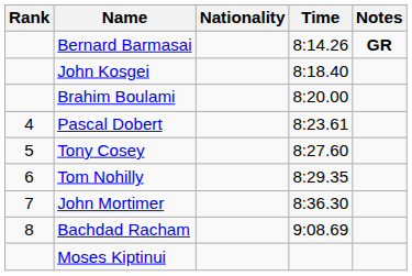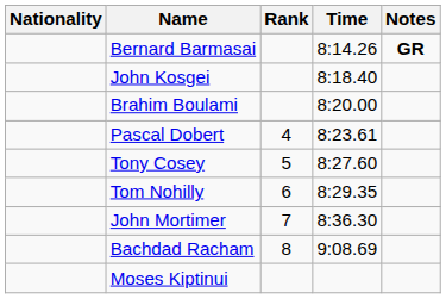 <table class="wikitable sortable" style="text-align:center">
 <tr>
+<th>Nationality</th>
+<th>Name</th>
 <th>Rank</th>
-<th>Name</th>
-<th>Nationality</th>
 <th>Time</th>
 <th>Notes</th>
 </tr>
 <tr>
+<td align=left></td>
+<td align=left><a href='#'>Bernard Barmasai</a></td>
 <td></td>
-<td align=left><a href='#'>Bernard Barmasai</a></td>
-<td align=left></td>
 <td>8:14.26</td>
 <td><strong>GR</strong></td>
 </tr>
 <tr>
+<td align=left></td>
+<td align=left><a href='#'>John Kosgei</a></td>
 <td></td>
-<td align=left><a href='#'>John Kosgei</a></td>
-<td align=left></td>
 <td>8:18.40</td>
 <td></td>
 </tr>
 <tr>
+<td align=left></td>
+<td align=left><a href='#'>Brahim Boulami</a></td>
 <td></td>
-<td align=left><a href='#'>Brahim Boulami</a></td>
-<td align=left></td>
 <td>8:20.00</td>
 <td></td>
 </tr>
 <tr>
+<td align=left></td>
+<td align=left><a href='#'>Pascal Dobert</a></td>
 <td>4</td>
-<td align=left><a href='#'>Pascal Dobert</a></td>
-<td align=left></td>
 <td>8:23.61</td>
 <td></td>
 </tr>
 <tr>
+<td align=left></td>
+<td align=left><a href='#'>Tony Cosey</a></td>
 <td>5</td>
-<td align=left><a href='#'>Tony Cosey</a></td>
-<td align=left></td>
 <td>8:27.60</td>
 <td></td>
 </tr>
 <tr>
+<td align=left></td>
+<td align=left><a href='#'>Tom Nohilly</a></td>
 <td>6</td>
-<td align=left><a href='#'>Tom Nohilly</a></td>
-<td align=left></td>
 <td>8:29.35</td>
 <td></td>
 </tr>
 <tr>
+<td align=left></td>
+<td align=left><a href='#'>John Mortimer</a></td>
 <td>7</td>
-<td align=left><a href='#'>John Mortimer</a></td>
-<td align=left></td>
 <td>8:36.30</td>
 <td></td>
 </tr>
 <tr>
+<td align=left></td>
+<td align=left><a href='#'>Bachdad Racham</a></td>
 <td>8</td>
-<td align=left><a href='#'>Bachdad Racham</a></td>
-<td align=left></td>
 <td>9:08.69</td>
 <td></td>
 </tr>
 <tr>
+<td align=left></td>
+<td align=left><a href='#'>Moses Kiptinui</a></td>
 <td></td>
-<td align=left><a href='#'>Moses Kiptinui</a></td>
-<td align=left></td>
 <td></td>
 <td></td>
 </tr>
 </table>
